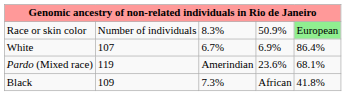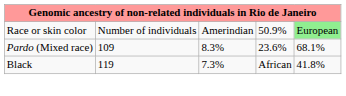 <table class="wikitable floatright">
 <tr>
 <th style="background:#f99;" colspan="5">Genomic ancestry of non-related individuals in Rio de Janeiro</th>
 </tr>
 <tr>
 <td>Race or skin color</td>
 <td>Number of individuals</td>
-<td>8.3%</td>
+<td>Amerindian</td>
 <td>50.9%</td>
 <td style="background: lightgreen;">European</td>
 </tr>
 <tr>
-<td>White</td>
-<td>107</td>
-<td>6.7%</td>
-<td>6.9%</td>
-<td>86.4%</td>
-</tr>
-<tr>
 <td><em>Pardo</em> (Mixed race)</td>
-<td>119</td>
-<td>Amerindian</td>
+<td>109</td>
+<td>8.3%</td>
 <td>23.6%</td>
 <td>68.1%</td>
 </tr>
 <tr>
 <td>Black</td>
-<td>109</td>
+<td>119</td>
 <td>7.3%</td>
 <td>African</td>
 <td>41.8%</td>
 </tr>
 </table>
